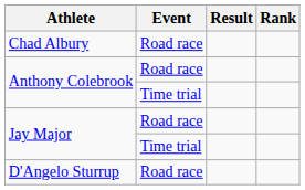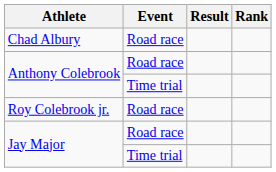 <table class=wikitable style="font-size:90%">
 <tr>
 <th>Athlete</th>
 <th>Event</th>
 <th>Result</th>
 <th>Rank</th>
 </tr>
 <tr align=center>
 <td align=left><a href='#'>Chad Albury</a></td>
 <td align=left><a href='#'>Road race</a></td>
 <td></td>
 <td></td>
 </tr>
 <tr align=center>
 <td align=left rowspan=2><a href='#'>Anthony Colebrook</a></td>
 <td align=left><a href='#'>Road race</a></td>
 <td></td>
 <td></td>
 </tr>
 <tr>
 <td align=left><a href='#'>Time trial</a></td>
 <td></td>
 <td></td>
 </tr>
 <tr align=center>
+<td align=left><a href='#'>Roy Colebrook jr.</a></td>
+<td align=left><a href='#'>Road race</a></td>
+<td></td>
+<td></td>
+</tr>
+<tr align=center>
 <td align=left rowspan=2><a href='#'>Jay Major</a></td>
 <td align=left><a href='#'>Road race</a></td>
 <td></td>
 <td></td>
 </tr>
 <tr>
 <td align=left><a href='#'>Time trial</a></td>
 <td></td>
 <td></td>
 </tr>
-<tr align=center>
-<td align=left><a href='#'>D'Angelo Sturrup</a></td>
-<td align=left><a href='#'>Road race</a></td>
-<td></td>
-<td></td>
-</tr>
 </table>
